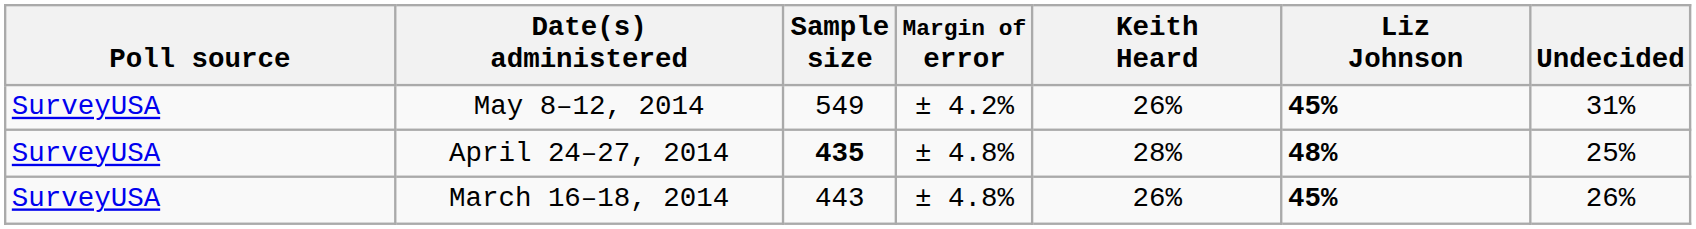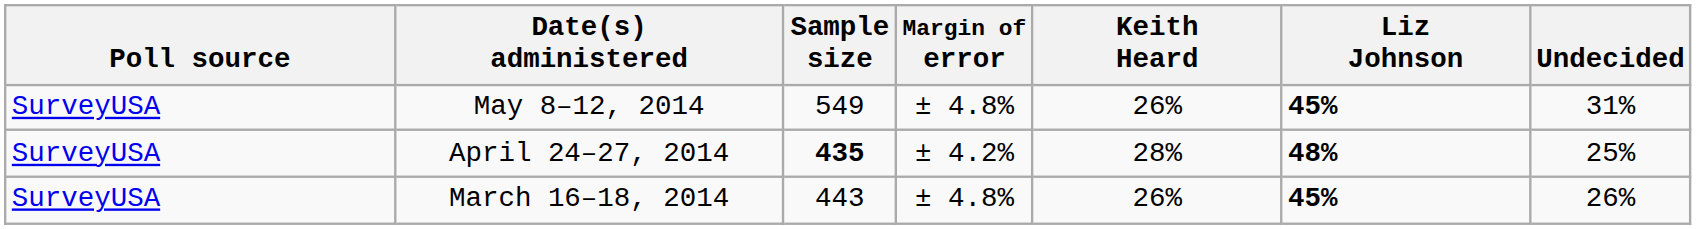 <table class="wikitable" style="font-size:90%">
 <tr valign= bottom>
 <th style="width:160px;">Poll source</th>
 <th style="width:160px;">Date(s)<br>administered</th>
 <th class=small>Sample<br>size</th>
 <th><small>Margin of</small><br>error</th>
 <th style="width:100px;">Keith<br>Heard</th>
 <th style="width:100px;">Liz<br>Johnson</th>
 <th style="width:40px;">Undecided</th>
 </tr>
 <tr>
 <td><a href='#'>SurveyUSA</a></td>
 <td align=center>May 8–12, 2014</td>
 <td align=center>549</td>
-<td align=center>± 4.2%</td>
+<td align=center>± 4.8%</td>
 <td align=center>26%</td>
 <td><strong>45%</strong></td>
 <td align=center>31%</td>
 </tr>
 <tr>
 <td><a href='#'>SurveyUSA</a></td>
 <td align=center>April 24–27, 2014</td>
 <td align=center><strong>435</strong></td>
-<td align=center>± 4.8%</td>
+<td align=center>± 4.2%</td>
 <td align=center>28%</td>
 <td><strong>48%</strong></td>
 <td align=center>25%</td>
 </tr>
 <tr>
 <td><a href='#'>SurveyUSA</a></td>
 <td align=center>March 16–18, 2014</td>
 <td align=center>443</td>
 <td align=center>± 4.8%</td>
 <td align=center>26%</td>
 <td><strong>45%</strong></td>
 <td align=center>26%</td>
 </tr>
 </table>
